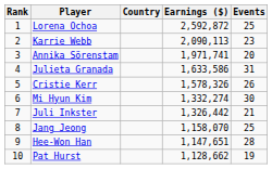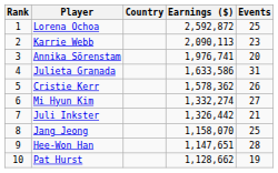 <table class=wikitable style=text-align:center>
 <tr>
 <th>Rank</th>
 <th>Player</th>
 <th>Country</th>
 <th>Earnings ($)</th>
 <th>Events</th>
 </tr>
 <tr>
 <td>1</td>
 <td align=left><a href='#'>Lorena Ochoa</a></td>
 <td align=left></td>
 <td align=right>2,592,872</td>
 <td>25</td>
 </tr>
 <tr>
 <td>2</td>
 <td align=left><a href='#'>Karrie Webb</a></td>
 <td align=left></td>
 <td align=right>2,090,113</td>
 <td>23</td>
 </tr>
 <tr>
 <td>3</td>
 <td align=left><a href='#'>Annika Sörenstam</a></td>
 <td align=left></td>
-<td align=right>1,971,741</td>
+<td align=right>1,976,741</td>
 <td>20</td>
 </tr>
 <tr>
 <td>4</td>
 <td align=left><a href='#'>Julieta Granada</a></td>
 <td align=left></td>
 <td align=right>1,633,586</td>
 <td>31</td>
 </tr>
 <tr>
 <td>5</td>
 <td align=left><a href='#'>Cristie Kerr</a></td>
 <td align=left></td>
-<td align=right>1,578,326</td>
+<td align=right>1,578,362</td>
 <td>26</td>
 </tr>
 <tr>
 <td>6</td>
 <td align=left><a href='#'>Mi Hyun Kim</a></td>
 <td align=left></td>
 <td align=right>1,332,274</td>
-<td>30</td>
+<td>27</td>
 </tr>
 <tr>
 <td>7</td>
 <td align=left><a href='#'>Juli Inkster</a></td>
 <td align=left></td>
 <td align=right>1,326,442</td>
 <td>21</td>
 </tr>
 <tr>
 <td>8</td>
 <td align=left><a href='#'>Jang Jeong</a></td>
 <td align=left></td>
 <td align=right>1,158,070</td>
 <td>25</td>
 </tr>
 <tr>
 <td>9</td>
 <td align=left><a href='#'>Hee-Won Han</a></td>
 <td align=left></td>
 <td align=right>1,147,651</td>
 <td>28</td>
 </tr>
 <tr>
 <td>10</td>
 <td align=left><a href='#'>Pat Hurst</a></td>
 <td align=left></td>
 <td align=right>1,128,662</td>
 <td>19</td>
 </tr>
 </table>
